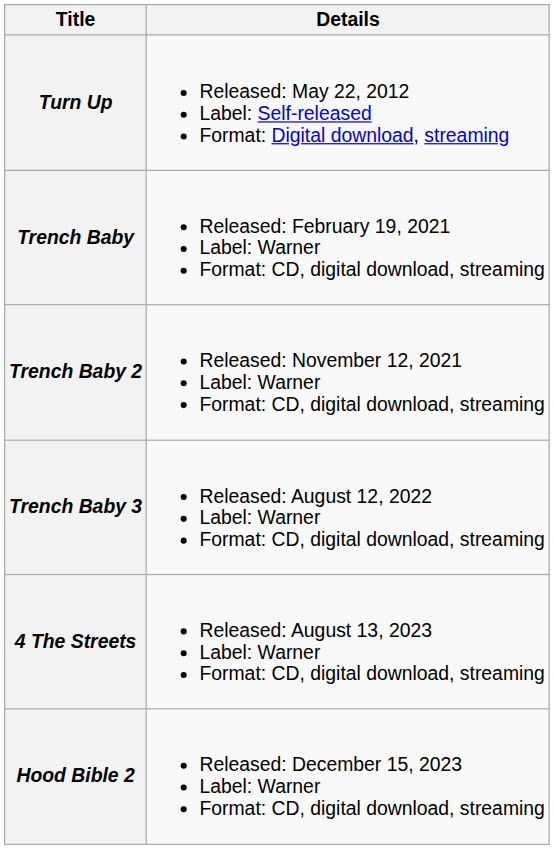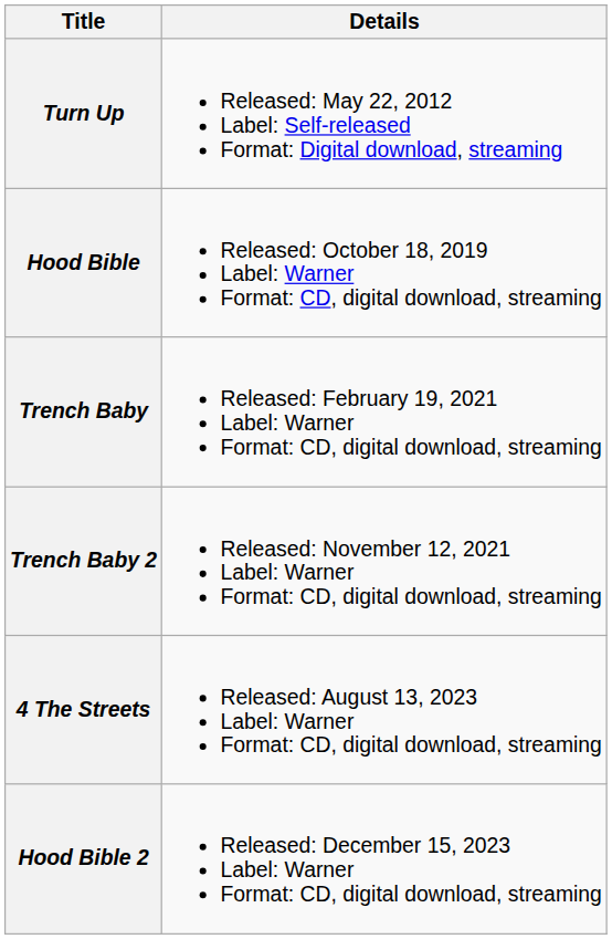 <table class="wikitable plainrowheaders">
 <tr>
 <th scope="col">Title</th>
 <th scope="col">Details</th>
 </tr>
 <tr>
 <th scope="row"><em>Turn Up</em></th>
 <td><br><ul><li>Released: May 22, 2012</li><li>Label: <a href='#'>Self-released</a></li><li>Format: <a href='#'>Digital download</a>, <a href='#'>streaming</a></li></ul></td>
 </tr>
 <tr>
+<th scope="row"><em>Hood Bible</em></th>
+<td><br><ul><li>Released: October 18, 2019</li><li>Label: <a href='#'>Warner</a></li><li>Format: <a href='#'>CD</a>, digital download, streaming</li></ul></td>
+</tr>
+<tr>
 <th scope="row"><em>Trench Baby</em></th>
 <td><br><ul><li>Released: February 19, 2021</li><li>Label: Warner</li><li>Format: CD, digital download, streaming</li></ul></td>
 </tr>
 <tr>
 <th scope="row"><em>Trench Baby 2</em></th>
 <td><br><ul><li>Released: November 12, 2021</li><li>Label: Warner</li><li>Format: CD, digital download, streaming</li></ul></td>
-</tr>
-<tr>
-<th scope="row"><em>Trench Baby 3</em></th>
-<td><br><ul><li>Released: August 12, 2022</li><li>Label: Warner</li><li>Format: CD, digital download, streaming</li></ul></td>
 </tr>
 <tr>
 <th scope="row"><em>4 The Streets</em></th>
 <td><br><ul><li>Released: August 13, 2023</li><li>Label: Warner</li><li>Format: CD, digital download, streaming</li></ul></td>
 </tr>
 <tr>
 <th scope="row"><em>Hood Bible 2</em></th>
 <td><br><ul><li>Released: December 15, 2023</li><li>Label: Warner</li><li>Format: CD, digital download, streaming</li></ul></td>
 </tr>
 </table>
